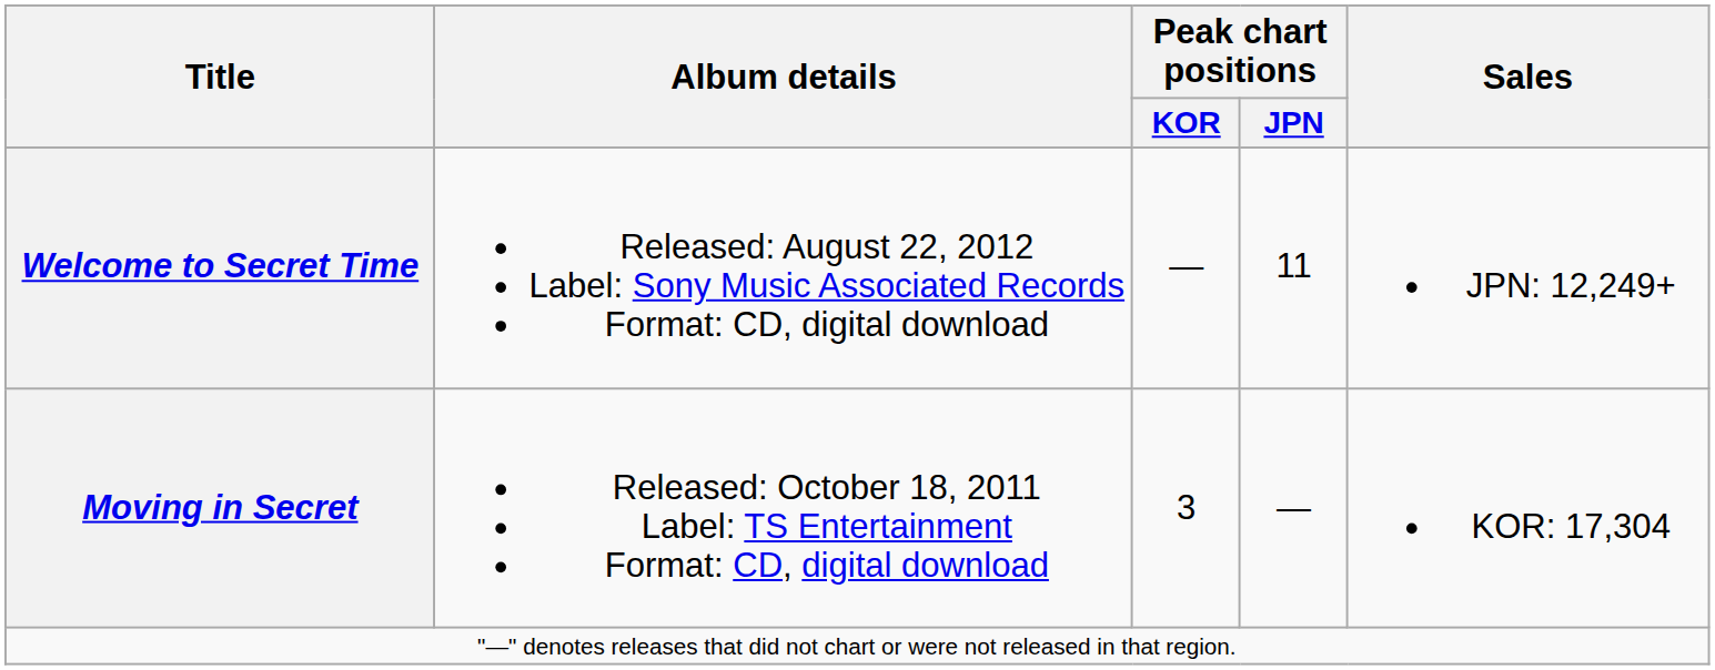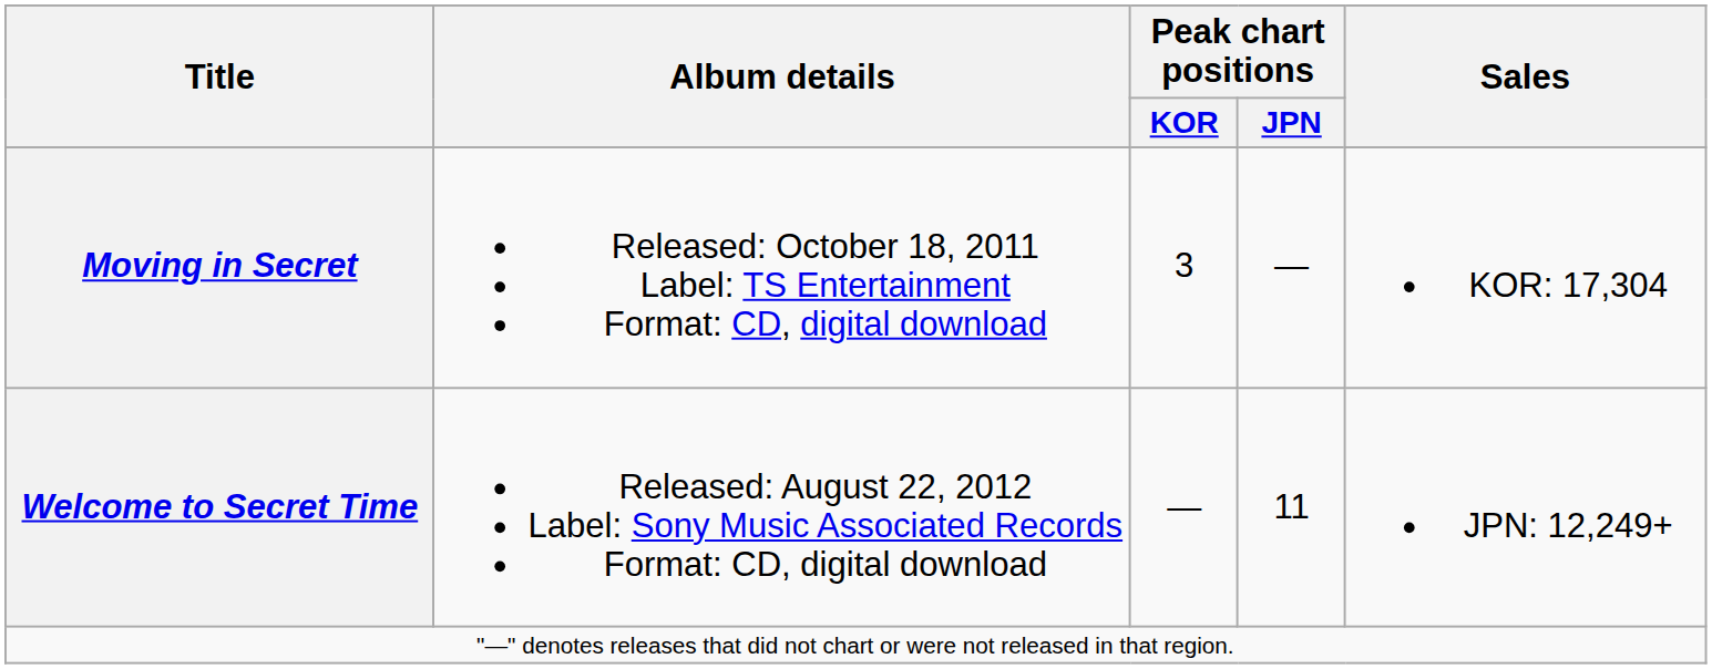 <table class="wikitable plainrowheaders" style="text-align:center;">
 <tr>
 <th scope="col" rowspan="2" style="width:12em;">Title</th>
 <th scope="col" rowspan="2">Album details</th>
 <th scope="col" colspan="2">Peak chart positions</th>
 <th scope="col" rowspan="2" style="width:10em;">Sales</th>
 </tr>
 <tr>
 <th scope="col" style="width:3em;font-size:90%;"><a href='#'>KOR</a><br></th>
 <th scope="col" style="width:3em;font-size:90%;"><a href='#'>JPN</a><br></th>
 </tr>
 <tr>
+<th scope="row"><em><a href='#'>Moving in Secret</a></em></th>
+<td><br><ul><li>Released: October 18, 2011 </li><li>Label: <a href='#'>TS Entertainment</a></li><li>Format: <a href='#'>CD</a>, <a href='#'>digital download</a></li></ul></td>
+<td>3</td>
+<td>—</td>
+<td><br><ul><li>KOR: 17,304</li></ul></td>
+</tr>
+<tr>
 <th scope="row"><em><a href='#'>Welcome to Secret Time</a></em></th>
 <td><br><ul><li>Released: August 22, 2012 </li><li>Label: <a href='#'>Sony Music Associated Records</a></li><li>Format: CD, digital download</li></ul></td>
 <td>—</td>
 <td>11</td>
 <td><br><ul><li>JPN: 12,249+</li></ul></td>
 </tr>
 <tr>
-<th scope="row"><em><a href='#'>Moving in Secret</a></em></th>
-<td><br><ul><li>Released: October 18, 2011 </li><li>Label: <a href='#'>TS Entertainment</a></li><li>Format: <a href='#'>CD</a>, <a href='#'>digital download</a></li></ul></td>
-<td>3</td>
-<td>—</td>
-<td><br><ul><li>KOR: 17,304</li></ul></td>
-</tr>
-<tr>
 <td colspan="5" style="font-size:8pt">"—" denotes releases that did not chart or were not released in that region.</td>
 </tr>
 </table>
